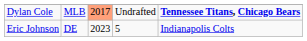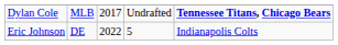 <table class="wikitable">
 <tr>
 </tr>
 <tr>
 <td><a href='#'>Dylan Cole</a></td>
 <td><a href='#'>MLB</a></td>
-<td style="background: lightsalmon;">2017</td>
+<td>2017</td>
 <td>Undrafted</td>
 <td><strong><a href='#'>Tennessee Titans</a>, <a href='#'>Chicago Bears</a></strong></td>
 </tr>
 <tr>
 <td><a href='#'>Eric Johnson</a></td>
 <td><a href='#'>DE</a></td>
-<td>2023</td>
+<td>2022</td>
 <td>5</td>
 <td><a href='#'>Indianapolis Colts</a></td>
 </tr>
 </table>
